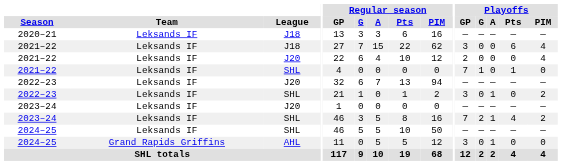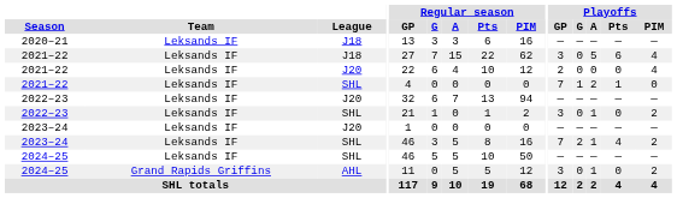 <table border="0" cellpadding="1" cellspacing="0" style="text-align:center; width:60em;">
 <tr bgcolor="#e0e0e0">
 <th colspan="3" bgcolor="#ffffff"></th>
 <th rowspan="99" bgcolor="#ffffff"></th>
 <th colspan="5"><a href='#'>Regular season</a></th>
 <th rowspan="99" bgcolor="#ffffff"></th>
 <th colspan="5"><a href='#'>Playoffs</a></th>
 </tr>
 <tr bgcolor="#e0e0e0">
 <th><a href='#'>Season</a></th>
 <th>Team</th>
 <th>League</th>
 <th>GP</th>
 <th><a href='#'>G</a></th>
 <th><a href='#'>A</a></th>
 <th><a href='#'>Pts</a></th>
 <th><a href='#'>PIM</a></th>
 <th>GP</th>
 <th>G</th>
 <th>A</th>
 <th>Pts</th>
 <th>PIM</th>
 </tr>
 <tr>
 <td>2020–21</td>
 <td><a href='#'>Leksands IF</a></td>
 <td><a href='#'>J18</a></td>
 <td>13</td>
 <td>3</td>
 <td>3</td>
 <td>6</td>
 <td>16</td>
 <td>—</td>
 <td>—</td>
 <td>—</td>
 <td>—</td>
 <td>—</td>
 </tr>
 <tr bgcolor="#f0f0f0">
 <td>2021–22</td>
 <td>Leksands IF</td>
 <td>J18</td>
 <td>27</td>
 <td>7</td>
 <td>15</td>
 <td>22</td>
 <td>62</td>
 <td>3</td>
 <td>0</td>
-<td>0</td>
+<td>5</td>
 <td>6</td>
 <td>4</td>
 </tr>
 <tr>
 <td>2021–22</td>
 <td>Leksands IF</td>
 <td><a href='#'>J20</a></td>
 <td>22</td>
 <td>6</td>
 <td>4</td>
 <td>10</td>
 <td>12</td>
 <td>2</td>
 <td>0</td>
 <td>0</td>
 <td>0</td>
 <td>4</td>
 </tr>
 <tr bgcolor="#f0f0f0">
 <td><a href='#'>2021–22</a></td>
 <td>Leksands IF</td>
 <td><a href='#'>SHL</a></td>
 <td>4</td>
 <td>0</td>
 <td>0</td>
 <td>0</td>
 <td>0</td>
 <td>7</td>
 <td>1</td>
-<td>0</td>
+<td>2</td>
 <td>1</td>
 <td>0</td>
 </tr>
 <tr>
 <td>2022–23</td>
 <td>Leksands IF</td>
 <td>J20</td>
 <td>32</td>
 <td>6</td>
 <td>7</td>
 <td>13</td>
 <td>94</td>
 <td>—</td>
 <td>—</td>
 <td>—</td>
 <td>—</td>
 <td>—</td>
 </tr>
 <tr bgcolor="#f0f0f0">
 <td><a href='#'>2022–23</a></td>
 <td>Leksands IF</td>
 <td>SHL</td>
 <td>21</td>
 <td>1</td>
 <td>0</td>
 <td>1</td>
 <td>2</td>
 <td>3</td>
 <td>0</td>
 <td>1</td>
 <td>0</td>
 <td>2</td>
 </tr>
 <tr>
 <td>2023–24</td>
 <td>Leksands IF</td>
 <td>J20</td>
 <td>1</td>
 <td>0</td>
 <td>0</td>
 <td>0</td>
 <td>0</td>
 <td>—</td>
 <td>—</td>
 <td>—</td>
 <td>—</td>
 <td>—</td>
 </tr>
 <tr bgcolor="#f0f0f0">
 <td><a href='#'>2023–24</a></td>
 <td>Leksands IF</td>
 <td>SHL</td>
 <td>46</td>
 <td>3</td>
 <td>5</td>
 <td>8</td>
 <td>16</td>
 <td>7</td>
 <td>2</td>
 <td>1</td>
 <td>4</td>
 <td>2</td>
 </tr>
 <tr>
 <td><a href='#'>2024–25</a></td>
 <td>Leksands IF</td>
 <td>SHL</td>
 <td>46</td>
 <td>5</td>
 <td>5</td>
 <td>10</td>
 <td>50</td>
 <td>—</td>
 <td>—</td>
 <td>—</td>
 <td>—</td>
 <td>—</td>
 </tr>
 <tr bgcolor="#f0f0f0">
 <td><a href='#'>2024–25</a></td>
 <td><a href='#'>Grand Rapids Griffins</a></td>
 <td><a href='#'>AHL</a></td>
 <td>11</td>
 <td>0</td>
 <td>5</td>
 <td>5</td>
 <td>12</td>
 <td>3</td>
 <td>0</td>
 <td>1</td>
 <td>0</td>
-<td>0</td>
+<td>2</td>
 </tr>
 <tr bgcolor="#e0e0e0">
 <th colspan="3">SHL totals</th>
 <th>117</th>
 <th>9</th>
 <th>10</th>
 <th>19</th>
 <th>68</th>
 <th>12</th>
 <th>2</th>
 <th>2</th>
 <th>4</th>
 <th>4</th>
 </tr>
 </table>
